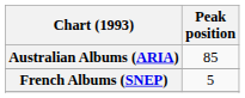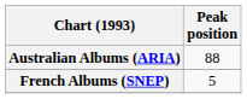 <table class="wikitable plainrowheaders sortable" style="text-align:center;">
 <tr>
 <th>Chart (1993)</th>
 <th>Peak<br>position</th>
 </tr>
 <tr>
 <th scope="row">Australian Albums (<a href='#'>ARIA</a>)</th>
-<td align="center">85</td>
+<td align="center">88</td>
 </tr>
 <tr>
 </tr>
 <tr>
 <th scope="row">French Albums (<a href='#'>SNEP</a>)</th>
 <td align="center">5</td>
 </tr>
 <tr>
 </tr>
 <tr>
 </tr>
 <tr>
 </tr>
 </table>
